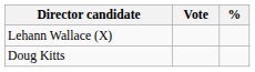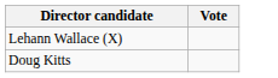 <table class="wikitable">
 <tr>
 <th width="200px">Director candidate</th>
 <th width="50px">Vote</th>
-<th width="30px">%</th>
 </tr>
 <tr>
 <td>Lehann Wallace (X)</td>
-<td></td>
 <td></td>
 </tr>
 <tr>
 <td>Doug Kitts</td>
 <td></td>
-<td></td>
 </tr>
 </table>
